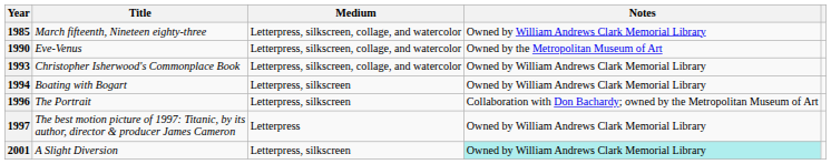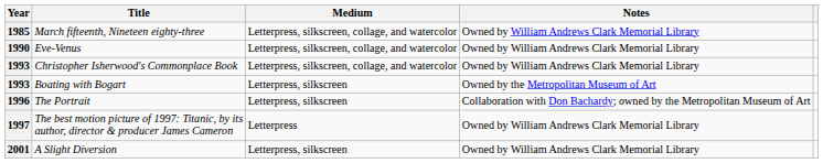 <table class="wikitable sortable plainrowheaders">
 <tr>
 <th>Year</th>
 <th>Title</th>
 <th>Medium</th>
 <th>Notes</th>
 <th class="unsortable"></th>
 </tr>
 <tr>
 <th scope="row">1985</th>
 <td><em>March fifteenth, Nineteen eighty-three</em></td>
 <td>Letterpress, silkscreen, collage, and watercolor</td>
 <td>Owned by <a href='#'>William Andrews Clark Memorial Library</a></td>
 <td align=center></td>
 </tr>
 <tr>
 <th scope="row">1990</th>
 <td><em>Eve-Venus</em></td>
 <td>Letterpress, silkscreen, collage, and watercolor</td>
-<td>Owned by the <a href='#'>Metropolitan Museum of Art</a></td>
+<td>Owned by William Andrews Clark Memorial Library</td>
 <td align=center></td>
 </tr>
 <tr>
 <th scope="row">1993</th>
 <td><em>Christopher Isherwood's Commonplace Book</em></td>
 <td>Letterpress, silkscreen, collage, and watercolor</td>
 <td>Owned by William Andrews Clark Memorial Library</td>
 <td align=center></td>
 </tr>
 <tr>
-<th scope="row">1994</th>
+<th scope="row">1993</th>
 <td><em>Boating with Bogart</em></td>
 <td>Letterpress, silkscreen</td>
-<td>Owned by William Andrews Clark Memorial Library</td>
+<td>Owned by the <a href='#'>Metropolitan Museum of Art</a></td>
 <td align=center></td>
 </tr>
 <tr>
 <th scope="row">1996</th>
 <td><em>The Portrait</em></td>
 <td>Letterpress, silkscreen</td>
 <td>Collaboration with <a href='#'>Don Bachardy</a>; owned by the Metropolitan Museum of Art</td>
 <td align=center></td>
 </tr>
 <tr>
 <th scope="row">1997</th>
 <td><em>The best motion picture of 1997: Titanic, by its<br>author, director & producer James Cameron</em></td>
 <td>Letterpress</td>
 <td>Owned by William Andrews Clark Memorial Library</td>
 <td align=center></td>
 </tr>
 <tr>
 <th scope="row">2001</th>
 <td><em>A Slight Diversion</em></td>
 <td>Letterpress, silkscreen</td>
-<td style="background: paleturquoise;">Owned by William Andrews Clark Memorial Library</td>
+<td>Owned by William Andrews Clark Memorial Library</td>
 <td align=center></td>
 </tr>
 </table>
